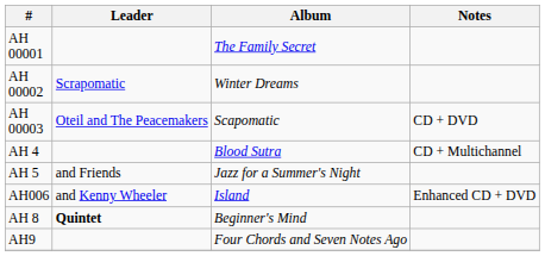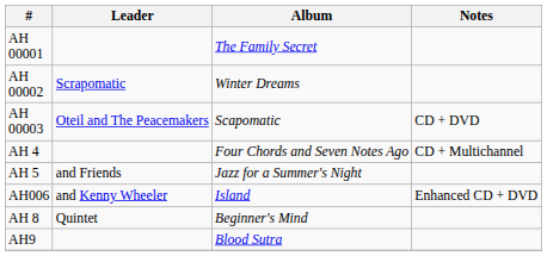 <table class="wikitable sortable">
 <tr>
 <th align="bottom" style="width:5px;;">#</th>
 <th align="bottom">Leader</th>
 <th align="bottom">Album</th>
 <th align="bottom">Notes</th>
 </tr>
 <tr>
 <td>AH 00001</td>
 <td></td>
 <td><em><a href='#'>The Family Secret</a></em></td>
 <td></td>
 </tr>
 <tr>
 <td>AH 00002</td>
 <td><a href='#'>Scrapomatic</a></td>
 <td><em>Winter Dreams</em></td>
 <td></td>
 </tr>
 <tr>
 <td>AH 00003</td>
 <td><a href='#'>Oteil and The Peacemakers</a></td>
 <td><em>Scapomatic</em></td>
 <td>CD + DVD</td>
 </tr>
 <tr>
 <td>AH 4</td>
 <td></td>
-<td><em><a href='#'>Blood Sutra</a></em></td>
+<td><em>Four Chords and Seven Notes Ago</em></td>
 <td>CD + Multichannel</td>
 </tr>
 <tr>
 <td>AH 5</td>
 <td> and Friends</td>
 <td><em>Jazz for a Summer's Night</em></td>
 <td></td>
 </tr>
 <tr>
 <td>AH006</td>
 <td> and <a href='#'>Kenny Wheeler</a></td>
 <td><em><a href='#'>Island</a></em></td>
 <td>Enhanced CD + DVD</td>
 </tr>
 <tr>
 <td>AH 8</td>
-<td><strong> Quintet</strong></td>
+<td> Quintet</td>
 <td><em>Beginner's Mind</em></td>
 <td></td>
 </tr>
 <tr>
 <td>AH9</td>
 <td></td>
-<td><em>Four Chords and Seven Notes Ago</em></td>
+<td><em><a href='#'>Blood Sutra</a></em></td>
 <td></td>
 </tr>
 <tr>
 </tr>
 </table>
